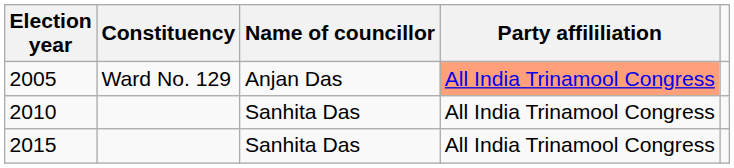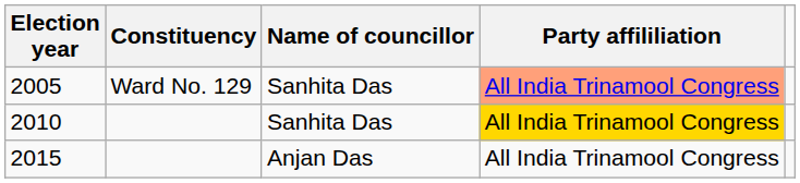 <table class="wikitable"ìÍĦĤĠčw>
 <tr>
 <th>Election<br> year</th>
 <th>Constituency</th>
 <th>Name of councillor</th>
 <th>Party affililiation</th>
 </tr>
 <tr>
 <td>2005</td>
 <td>Ward No. 129</td>
-<td>Anjan Das</td>
+<td>Sanhita Das</td>
 <td style="background: lightsalmon;"><a href='#'>All India Trinamool Congress</a></td>
 <td></td>
 </tr>
 <tr>
 <td>2010</td>
 <td></td>
 <td>Sanhita Das</td>
-<td>All India Trinamool Congress</td>
+<td style="background: gold;">All India Trinamool Congress</td>
 <td></td>
 </tr>
 <tr>
 <td>2015</td>
 <td></td>
-<td>Sanhita Das</td>
+<td>Anjan Das</td>
 <td>All India Trinamool Congress</td>
 <td></td>
 </tr>
 </table>
